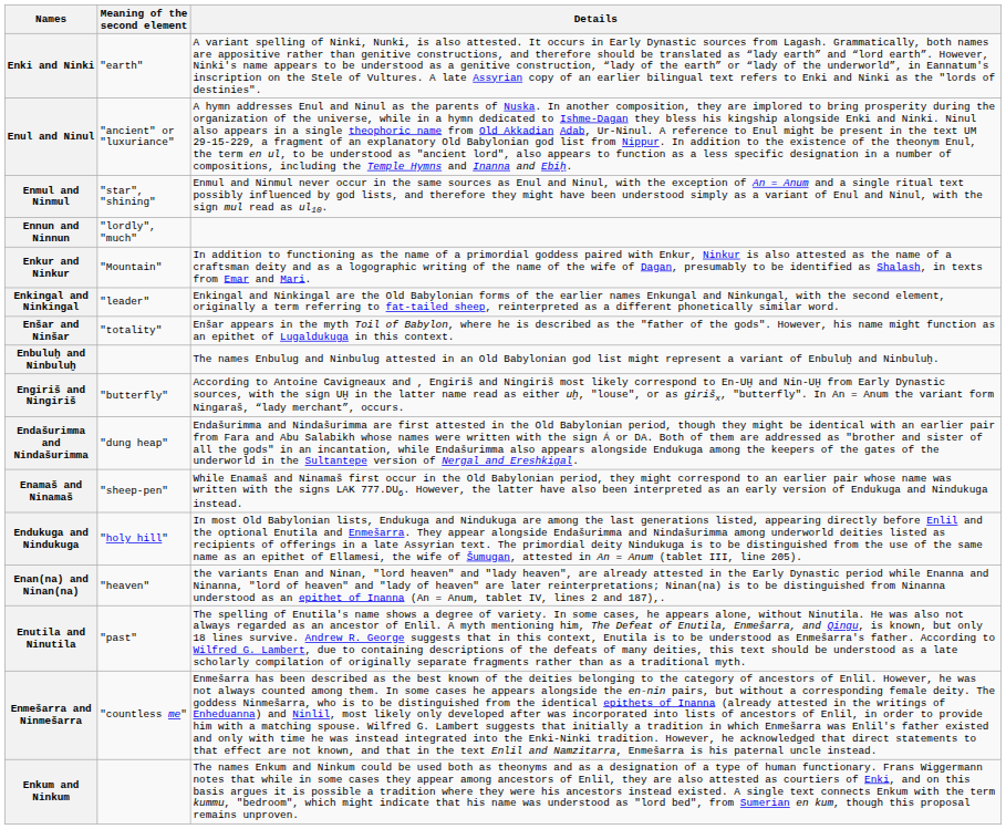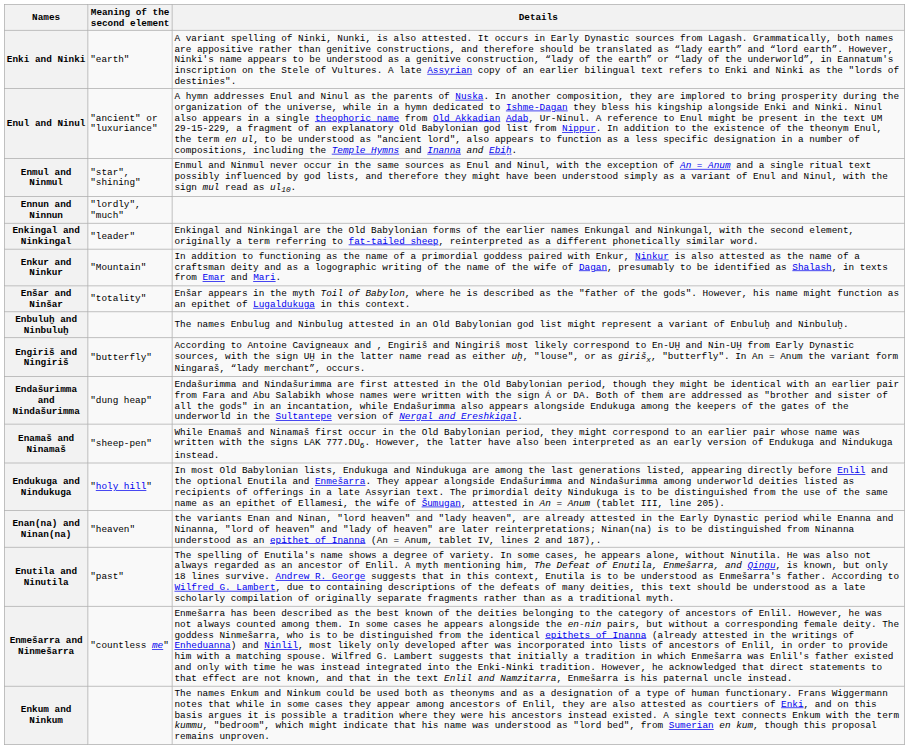 <table class="wikitable">
 <tr>
 <th scope="col">Names</th>
 <th scope="col">Meaning of the second element</th>
 <th scope="col">Details</th>
 </tr>
 <tr>
 <th scope="row">Enki and Ninki</th>
 <td>"earth"</td>
 <td>A variant spelling of Ninki, Nunki, is also attested. It occurs in Early Dynastic sources from Lagash. Grammatically, both names are appositive rather than genitive constructions, and therefore should be translated as “lady earth” and “lord earth”. However, Ninki's name appears to be understood as a genitive construction, “lady of the earth” or “lady of the underworld”, in Eannatum's inscription on the Stele of Vultures. A late <a href='#'>Assyrian</a> copy of an earlier bilingual text refers to Enki and Ninki as the "lords of destinies".</td>
 </tr>
 <tr>
 <th scope="row">Enul and Ninul</th>
 <td>"ancient" or "luxuriance"</td>
 <td>A hymn addresses Enul and Ninul as the parents of <a href='#'>Nuska</a>. In another composition, they are implored to bring prosperity during the organization of the universe,  while in a hymn dedicated to <a href='#'>Ishme-Dagan</a> they bless his kingship alongside Enki and Ninki. Ninul also appears in a single <a href='#'>theophoric name</a> from <a href='#'>Old Akkadian</a> <a href='#'>Adab</a>, Ur-Ninul. A reference to Enul might be present in the text UM 29-15-229, a fragment of an explanatory Old Babylonian god list from <a href='#'>Nippur</a>. In addition to the existence of the theonym Enul, the term <em>en ul</em>, to be understood as "ancient lord", also appears to function as a less specific designation in a number of compositions, including the <em><a href='#'>Temple Hymns</a></em> and <em><a href='#'>Inanna</a> and <a href='#'>Ebiḫ</a></em>.</td>
 </tr>
 <tr>
 <th scope="row">Enmul and Ninmul</th>
 <td>"star", "shining"</td>
 <td>Enmul and Ninmul never occur in the same sources as Enul and Ninul, with the exception of <em><a href='#'>An = Anum</a></em> and a single ritual text possibly influenced by god lists, and therefore they might have been understood simply as a variant of Enul and Ninul, with the sign <em>mul</em> read as <em>ul<sub>10</sub></em>.</td>
 </tr>
 <tr>
 <th scope="row">Ennun and Ninnun</th>
 <td>"lordly", "much"</td>
 <td></td>
 </tr>
 <tr>
+<th scope="row">Enkingal and Ninkingal</th>
+<td>"leader"</td>
+<td>Enkingal and Ninkingal are the Old Babylonian forms of the earlier names Enkungal and Ninkungal, with the second element, originally a term referring to <a href='#'>fat-tailed sheep</a>, reinterpreted as a different phonetically similar word.</td>
+</tr>
+<tr>
 <th scope="row">Enkur and Ninkur</th>
 <td>"Mountain"</td>
 <td>In addition to functioning as the name of a primordial goddess paired with Enkur, <a href='#'>Ninkur</a> is also attested as the name of a craftsman deity and as a logographic writing of the name of the wife of <a href='#'>Dagan</a>, presumably to be identified as <a href='#'>Shalash</a>, in texts from <a href='#'>Emar</a> and <a href='#'>Mari</a>.</td>
-</tr>
-<tr>
-<th scope="row">Enkingal and Ninkingal</th>
-<td>"leader"</td>
-<td>Enkingal and Ninkingal are the Old Babylonian forms of the earlier names Enkungal and Ninkungal, with the second element, originally a term referring to <a href='#'>fat-tailed sheep</a>, reinterpreted as a different phonetically similar word.</td>
 </tr>
 <tr>
 <th scope="row">Enšar and Ninšar</th>
 <td>"totality"</td>
 <td>Enšar appears in the myth <em>Toil of Babylon</em>, where he is described as the "father of the gods". However, his name might function as an epithet of <a href='#'>Lugaldukuga</a> in this context.</td>
 </tr>
 <tr>
 <th scope="row">Enbuluḫ and Ninbuluḫ</th>
 <td></td>
 <td>The names Enbulug and Ninbulug attested in an Old Babylonian god list might represent a variant of Enbuluḫ and Ninbuluḫ.</td>
 </tr>
 <tr>
 <th scope="row">Engiriš and Ningiriš</th>
 <td>"butterfly"</td>
 <td>According to Antoine Cavigneaux and , Engiriš and Ningiriš most likely correspond to En-UḪ and Nin-UḪ from Early Dynastic sources, with the sign UḪ in the latter name read as either <em>uḫ</em>, "louse", or as <em>giriš<sub>x</sub></em>, "butterfly". In An = Anum the variant form Ningaraš, “lady merchant”, occurs.</td>
 </tr>
 <tr>
 <th scope="row">Endašurimma and Nindašurimma</th>
 <td>"dung heap"</td>
 <td>Endašurimma and Nindašurimma are first attested in the Old Babylonian period, though they might be identical with an earlier pair from Fara and Abu Salabikh whose names were written with the sign Á or DA. Both of them are addressed as "brother and sister of all the gods" in an incantation, while Endašurimma also appears alongside Endukuga among the keepers of the gates of the underworld in the <a href='#'>Sultantepe</a> version of <em><a href='#'>Nergal and Ereshkigal</a></em>.</td>
 </tr>
 <tr>
 <th scope="row">Enamaš and Ninamaš</th>
 <td>"sheep-pen"</td>
 <td>While Enamaš and Ninamaš first occur in the Old Babylonian period, they might correspond to an earlier pair whose name was written with the signs LAK 777.DU<sub>6</sub>. However, the latter have also been interpreted as an early version of Endukuga and Nindukuga instead.</td>
 </tr>
 <tr>
 <th scope="row">Endukuga and Nindukuga</th>
 <td>"<a href='#'>holy hill</a>"</td>
 <td>In most Old Babylonian lists, Endukuga and Nindukuga are among the last generations listed, appearing directly before <a href='#'>Enlil</a> and the optional Enutila and <a href='#'>Enmešarra</a>. They appear alongside Endašurimma and Nindašurimma among underworld deities listed as recipients of offerings in a late Assyrian text. The primordial deity Nindukuga is to be distinguished from the use of the same name as an epithet of Ellamesi, the wife of <a href='#'>Šumugan</a>, attested in <em>An = Anum</em> (tablet III, line 205).</td>
 </tr>
 <tr>
 <th scope="row">Enan(na) and Ninan(na)</th>
 <td>"heaven"</td>
 <td>the variants Enan and Ninan, "lord heaven" and "lady heaven", are already attested in the Early Dynastic period while Enanna and Ninanna, "lord of heaven" and "lady of heaven" are later reinterpretations; Ninan(na) is to be distinguished from Ninanna understood as an <a href='#'>epithet of Inanna</a> (An = Anum, tablet IV, lines 2 and 187),.</td>
 </tr>
 <tr>
 <th scope="row">Enutila and Ninutila</th>
 <td>"past"</td>
 <td>The spelling of Enutila's name shows a degree of variety. In some cases, he appears alone, without Ninutila. He was also not always regarded as an ancestor of Enlil. A myth mentioning him, <em>The Defeat of Enutila, Enmešarra, and <a href='#'>Qingu</a></em>, is known, but only 18 lines survive. <a href='#'>Andrew R. George</a> suggests that in this context, Enutila is to be understood as Enmešarra's father. According to <a href='#'>Wilfred G. Lambert</a>, due to containing descriptions of the defeats of many deities, this text should be understood as a late scholarly compilation of originally separate fragments rather than as a traditional myth.</td>
 </tr>
 <tr>
 <th scope="row">Enmešarra and Ninmešarra</th>
 <td>"countless <em><a href='#'>me</a></em>"</td>
 <td>Enmešarra has been described as the best known of the deities belonging to the category of ancestors of Enlil. However, he was not always counted among them. In some cases he appears alongside the <em>en-nin</em> pairs, but without a corresponding female deity. The goddess Ninmešarra, who is to be distinguished from the identical <a href='#'>epithets of Inanna</a> (already attested in the writings of <a href='#'>Enheduanna</a>) and <a href='#'>Ninlil</a>, most likely only developed after was incorporated into lists of ancestors of Enlil, in order to provide him with a matching spouse. Wilfred G. Lambert suggests that initially a tradition in which Enmešarra was Enlil's father existed and only with time he was instead integrated into the Enki-Ninki tradition. However, he acknowledged that direct statements to that effect are not known, and that in the text <em>Enlil and Namzitarra</em>, Enmešarra is his paternal uncle instead.</td>
 </tr>
 <tr>
 <th scope="row">Enkum and Ninkum</th>
 <td></td>
 <td>The names Enkum and Ninkum could be used both as theonyms and as a designation of a type of human functionary. Frans Wiggermann notes that while in some cases they appear among ancestors of Enlil, they are also attested as courtiers of <a href='#'>Enki</a>, and on this basis argues it is possible a tradition where they were his ancestors instead existed. A single text connects Enkum with the term <em>kummu</em>, "bedroom", which might indicate that his name was understood as "lord bed", from <a href='#'>Sumerian</a> <em>en kum</em>, though this proposal remains unproven.</td>
 </tr>
 </table>
